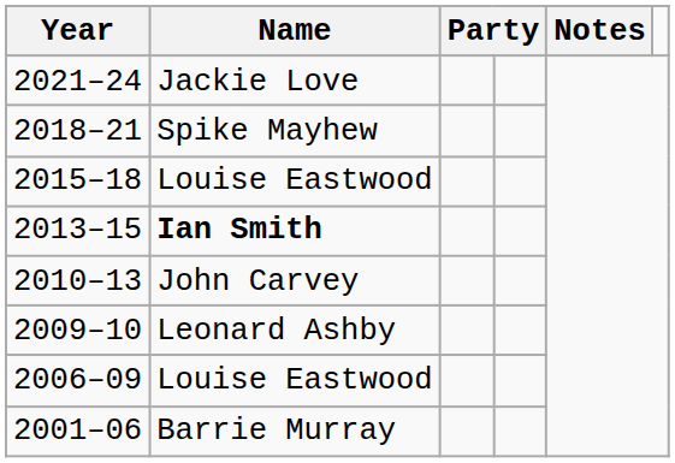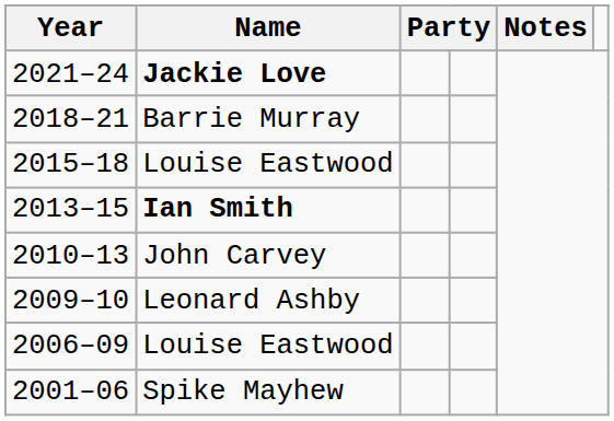 <table class="wikitable">
 <tr>
 <th>Year</th>
 <th>Name</th>
 <th colspan=2>Party</th>
 <th>Notes</th>
 <td></td>
 </tr>
 <tr>
 <td>2021–24</td>
-<td>Jackie Love </td>
+<td><strong>Jackie Love </strong></td>
 <td></td>
 <td></td>
 </tr>
 <tr>
 <td>2018–21</td>
-<td>Spike Mayhew </td>
+<td>Barrie Murray </td>
 <td></td>
 <td></td>
 </tr>
 <tr>
 <td>2015–18</td>
 <td>Louise Eastwood </td>
 <td></td>
 <td></td>
 </tr>
 <tr>
 <td>2013–15</td>
 <td><strong>Ian Smith </strong></td>
 <td></td>
 <td></td>
 </tr>
 <tr>
 <td>2010–13</td>
 <td>John Carvey </td>
 <td></td>
 <td></td>
 </tr>
 <tr>
 <td>2009–10</td>
 <td>Leonard Ashby </td>
 <td></td>
 <td></td>
 </tr>
 <tr>
 <td>2006–09</td>
 <td>Louise Eastwood </td>
 <td></td>
 <td></td>
 </tr>
 <tr>
 <td>2001–06</td>
-<td>Barrie Murray </td>
+<td>Spike Mayhew </td>
 <td></td>
 <td></td>
 </tr>
 </table>
